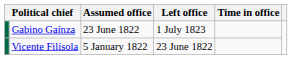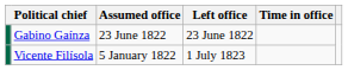 <table class="wikitable">
 <tr>
 <th colspan="2">Political chief</th>
 <th>Assumed office</th>
 <th>Left office</th>
 <th>Time in office</th>
 <th></th>
 </tr>
 <tr>
 <td style="background-color:#006847; text-align:center"></td>
 <td><a href='#'>Gabino Gaínza</a></td>
 <td>23 June 1822</td>
-<td>1 July 1823</td>
+<td>23 June 1822</td>
 <td></td>
 <td style="text-align:center" rowspan="2"></td>
 </tr>
 <tr>
 <td style="background-color:#006847; text-align:center"></td>
 <td><a href='#'>Vicente Filísola</a></td>
 <td>5 January 1822</td>
-<td>23 June 1822</td>
+<td>1 July 1823</td>
 <td></td>
 </tr>
 </table>
